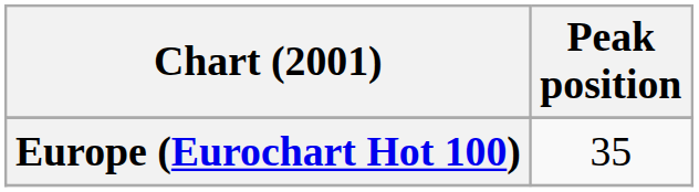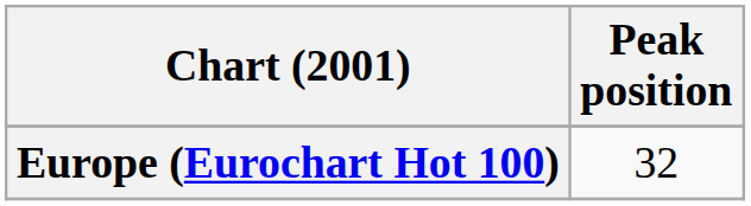 <table class="wikitable sortable plainrowheaders" style="text-align:center">
 <tr>
 <th scope="col">Chart (2001)</th>
 <th scope="col">Peak<br>position</th>
 </tr>
 <tr>
 </tr>
 <tr>
 </tr>
 <tr>
 <th scope="row">Europe (<a href='#'>Eurochart Hot 100</a>)</th>
-<td>35</td>
+<td>32</td>
 </tr>
 <tr>
 </tr>
 <tr>
 </tr>
 <tr>
 </tr>
 </table>
